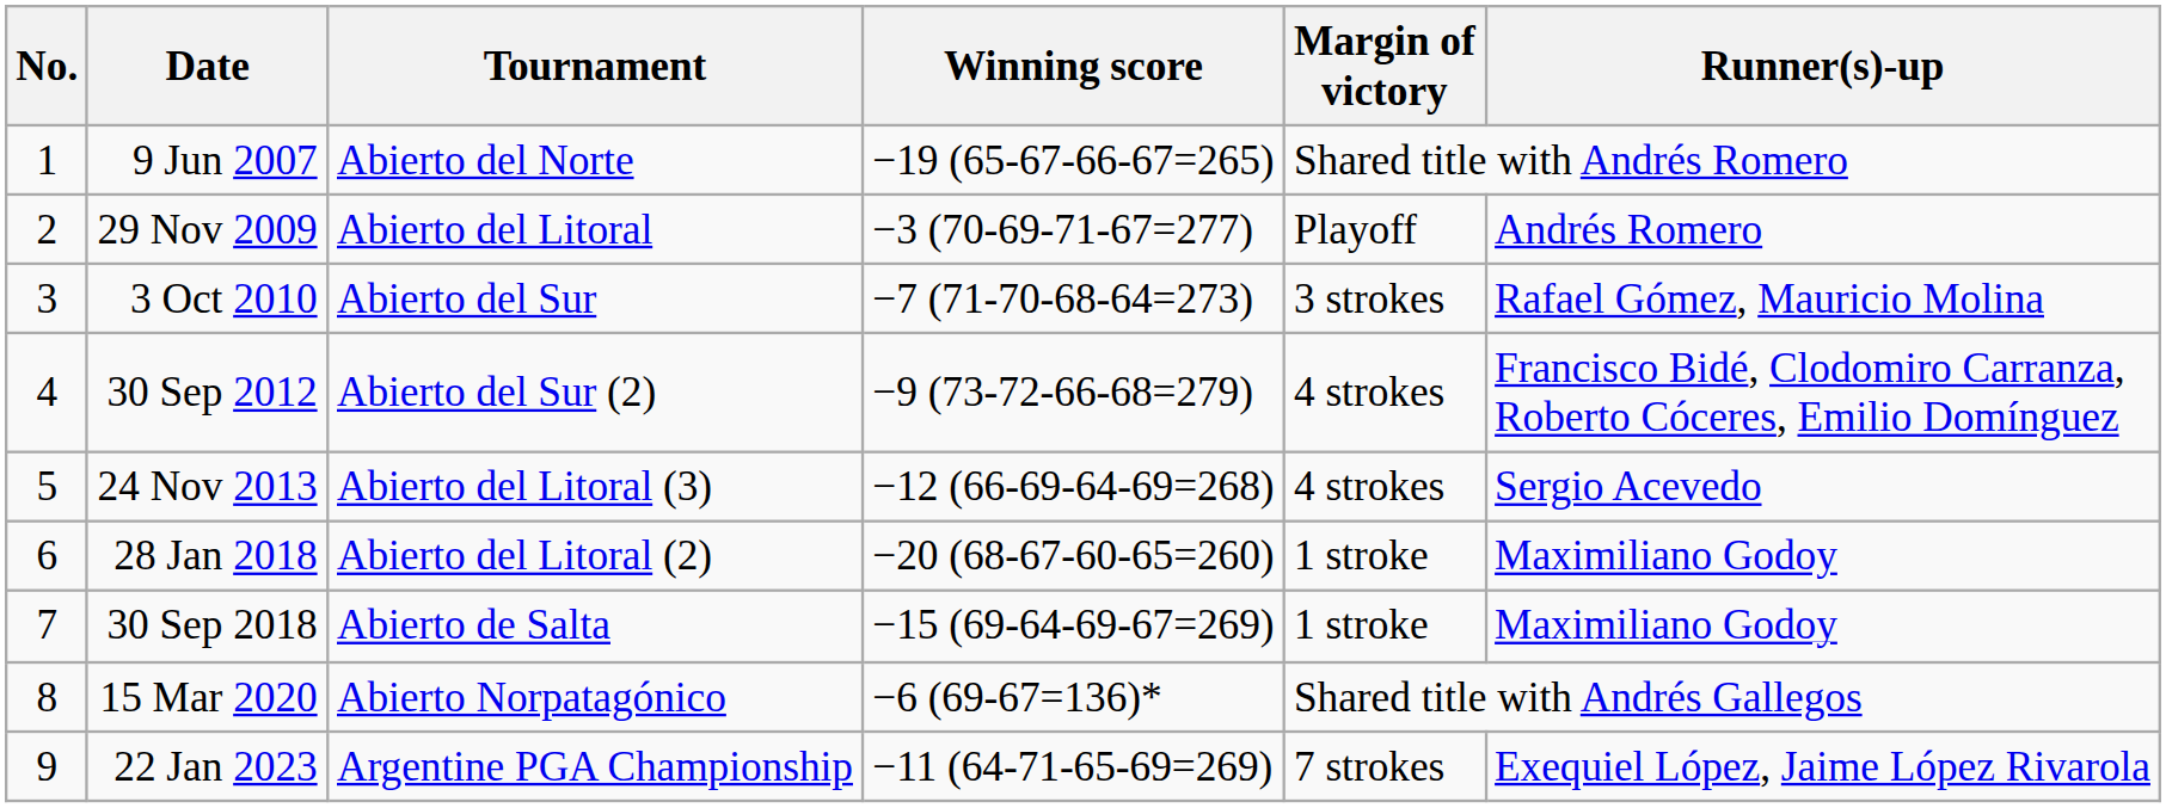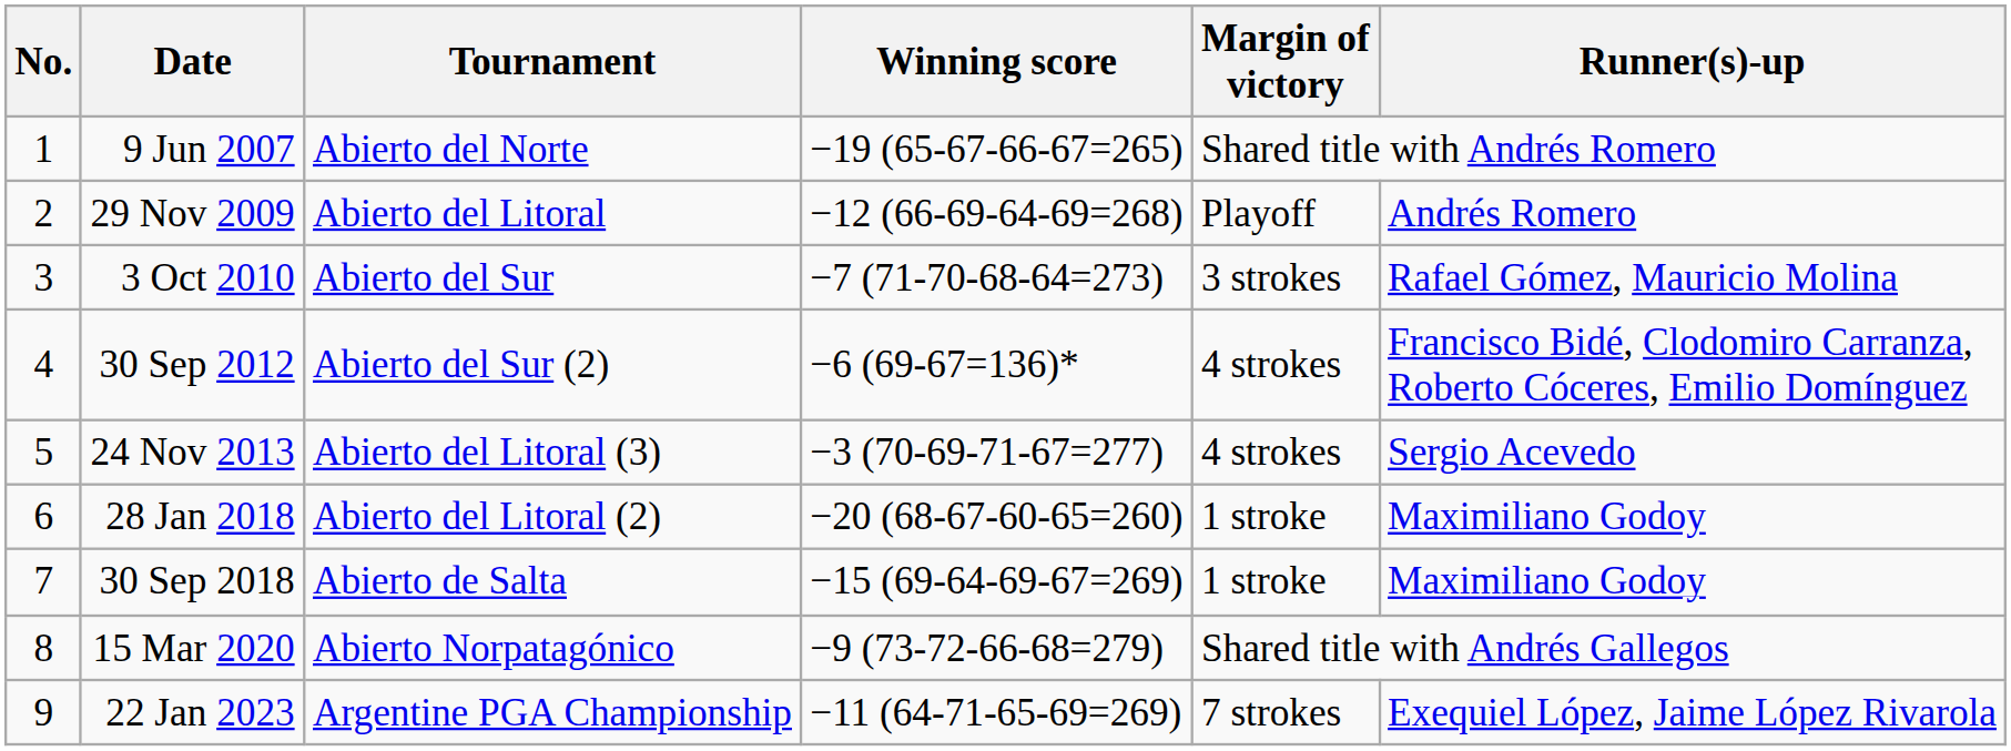 <table class="wikitable" style="font-size:95%;">
 <tr>
 <th>No.</th>
 <th>Date</th>
 <th>Tournament</th>
 <th>Winning score</th>
 <th>Margin of<br>victory</th>
 <th>Runner(s)-up</th>
 </tr>
 <tr>
 <td align=center>1</td>
 <td align=right>9 Jun <a href='#'>2007</a></td>
 <td><a href='#'>Abierto del Norte</a></td>
 <td>−19 (65-67-66-67=265)</td>
 <td colspan=2>Shared title with  <a href='#'>Andrés Romero</a></td>
 </tr>
 <tr>
 <td align=center>2</td>
 <td align=right>29 Nov <a href='#'>2009</a></td>
 <td><a href='#'>Abierto del Litoral</a></td>
-<td>−3 (70-69-71-67=277)</td>
+<td>−12 (66-69-64-69=268)</td>
 <td>Playoff</td>
 <td> <a href='#'>Andrés Romero</a></td>
 </tr>
 <tr>
 <td align=center>3</td>
 <td align=right>3 Oct <a href='#'>2010</a></td>
 <td><a href='#'>Abierto del Sur</a></td>
 <td>−7 (71-70-68-64=273)</td>
 <td>3 strokes</td>
 <td> <a href='#'>Rafael Gómez</a>,  <a href='#'>Mauricio Molina</a></td>
 </tr>
 <tr>
 <td align=center>4</td>
 <td align=right>30 Sep <a href='#'>2012</a></td>
 <td><a href='#'>Abierto del Sur</a> (2)</td>
-<td>−9 (73-72-66-68=279)</td>
+<td>−6 (69-67=136)*</td>
 <td>4 strokes</td>
 <td> <a href='#'>Francisco Bidé</a>,  <a href='#'>Clodomiro Carranza</a>,<br> <a href='#'>Roberto Cóceres</a>,  <a href='#'>Emilio Domínguez</a></td>
 </tr>
 <tr>
 <td align=center>5</td>
 <td align=right>24 Nov <a href='#'>2013</a></td>
 <td><a href='#'>Abierto del Litoral</a> (3)</td>
-<td>−12 (66-69-64-69=268)</td>
+<td>−3 (70-69-71-67=277)</td>
 <td>4 strokes</td>
 <td> <a href='#'>Sergio Acevedo</a></td>
 </tr>
 <tr>
 <td align=center>6</td>
 <td align=right>28 Jan <a href='#'>2018</a></td>
 <td><a href='#'>Abierto del Litoral</a> (2)</td>
 <td>−20 (68-67-60-65=260)</td>
 <td>1 stroke</td>
 <td> <a href='#'>Maximiliano Godoy</a></td>
 </tr>
 <tr>
 <td align=center>7</td>
 <td align=right>30 Sep 2018</td>
 <td><a href='#'>Abierto de Salta</a></td>
 <td>−15 (69-64-69-67=269)</td>
 <td>1 stroke</td>
 <td> <a href='#'>Maximiliano Godoy</a></td>
 </tr>
 <tr>
 <td align=center>8</td>
 <td align=right>15 Mar <a href='#'>2020</a></td>
 <td><a href='#'>Abierto Norpatagónico</a></td>
-<td>−6 (69-67=136)*</td>
+<td>−9 (73-72-66-68=279)</td>
 <td colspan=2>Shared title with  <a href='#'>Andrés Gallegos</a></td>
 </tr>
 <tr>
 <td align=center>9</td>
 <td align=right>22 Jan <a href='#'>2023</a></td>
 <td><a href='#'>Argentine PGA Championship</a></td>
 <td>−11 (64-71-65-69=269)</td>
 <td>7 strokes</td>
 <td> <a href='#'>Exequiel López</a>,  <a href='#'>Jaime López Rivarola</a></td>
 </tr>
 </table>
